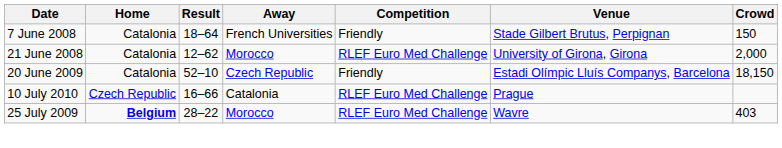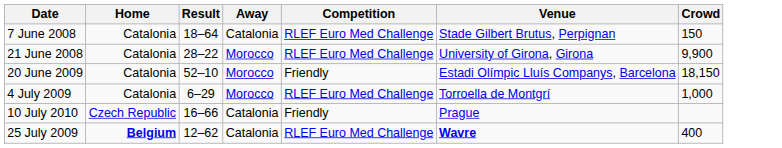 <table class="wikitable">
 <tr>
 <th>Date</th>
 <th>Home</th>
 <th>Result</th>
 <th>Away</th>
 <th>Competition</th>
 <th>Venue</th>
 <th>Crowd</th>
 </tr>
 <tr>
 <td>7 June 2008</td>
 <td align="right">Catalonia </td>
 <td align="center">18–64</td>
-<td> French Universities</td>
-<td>Friendly</td>
+<td> Catalonia</td>
+<td><a href='#'>RLEF Euro Med Challenge</a></td>
 <td> <a href='#'>Stade Gilbert Brutus</a>, <a href='#'>Perpignan</a></td>
 <td>150</td>
 </tr>
 <tr>
 <td>21 June 2008</td>
 <td align="right">Catalonia </td>
-<td align="center">12–62</td>
+<td align="center">28–22</td>
 <td> <a href='#'>Morocco</a></td>
 <td><a href='#'>RLEF Euro Med Challenge</a></td>
 <td> <a href='#'>University of Girona</a>, <a href='#'>Girona</a></td>
-<td>2,000</td>
+<td>9,900</td>
 </tr>
 <tr>
 <td>20 June 2009</td>
 <td align="right">Catalonia </td>
 <td align="center">52–10</td>
-<td> <a href='#'>Czech Republic</a></td>
+<td> <a href='#'>Morocco</a></td>
 <td>Friendly</td>
 <td> <a href='#'>Estadi Olímpic Lluís Companys</a>, <a href='#'>Barcelona</a></td>
 <td>18,150</td>
+</tr>
+<tr>
+<td>4 July 2009</td>
+<td align="right">Catalonia </td>
+<td align="center">6–29</td>
+<td> <a href='#'>Morocco</a></td>
+<td><a href='#'>RLEF Euro Med Challenge</a></td>
+<td> <a href='#'>Torroella de Montgrí</a></td>
+<td>1,000</td>
 </tr>
 <tr>
 <td>10 July 2010</td>
 <td align="right"><a href='#'>Czech Republic</a> </td>
 <td align="center">16–66</td>
 <td> Catalonia</td>
-<td><a href='#'>RLEF Euro Med Challenge</a></td>
+<td>Friendly</td>
 <td> <a href='#'>Prague</a></td>
 <td></td>
 </tr>
 <tr>
 <td>25 July 2009</td>
 <td align="right"><strong><a href='#'>Belgium</a> </strong></td>
-<td align="center">28–22</td>
-<td> <a href='#'>Morocco</a></td>
+<td align="center">12–62</td>
+<td> Catalonia</td>
 <td><a href='#'>RLEF Euro Med Challenge</a></td>
-<td> <a href='#'>Wavre</a></td>
-<td>403</td>
+<td><strong> <a href='#'>Wavre</a></strong></td>
+<td>400</td>
 </tr>
 </table>
